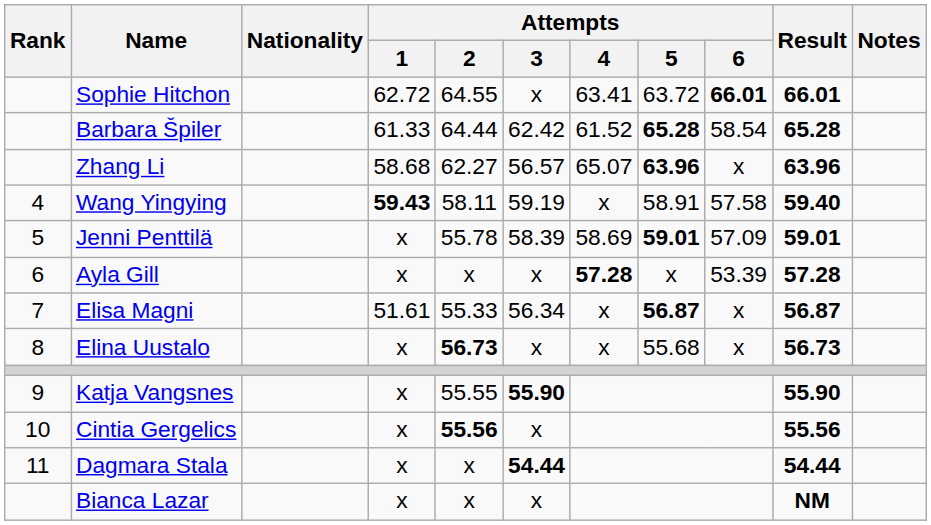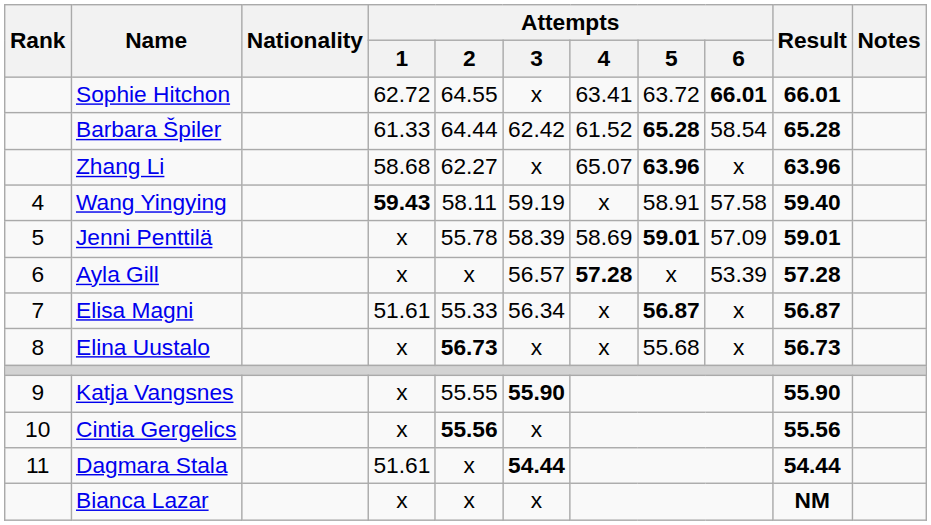 <table class="wikitable sortable" style="text-align:center">
 <tr>
 <th rowspan=2>Rank</th>
 <th rowspan=2>Name</th>
 <th rowspan=2>Nationality</th>
 <th colspan=6>Attempts</th>
 <th rowspan=2>Result</th>
 <th rowspan=2>Notes</th>
 </tr>
 <tr>
 <th>1</th>
 <th>2</th>
 <th>3</th>
 <th>4</th>
 <th>5</th>
 <th>6</th>
 </tr>
 <tr>
 <td></td>
 <td align=left><a href='#'>Sophie Hitchon</a></td>
 <td align=left></td>
 <td>62.72</td>
 <td>64.55</td>
 <td>x</td>
 <td>63.41</td>
 <td>63.72</td>
 <td><strong>66.01</strong></td>
 <td><strong>66.01</strong></td>
 <td></td>
 </tr>
 <tr>
 <td></td>
 <td align=left><a href='#'>Barbara Špiler</a></td>
 <td align=left></td>
 <td>61.33</td>
 <td>64.44</td>
 <td>62.42</td>
 <td>61.52</td>
 <td><strong>65.28</strong></td>
 <td>58.54</td>
 <td><strong>65.28</strong></td>
 <td></td>
 </tr>
 <tr>
 <td></td>
 <td align=left><a href='#'>Zhang Li</a></td>
 <td align=left></td>
 <td>58.68</td>
 <td>62.27</td>
-<td>56.57</td>
+<td>x</td>
 <td>65.07</td>
 <td><strong>63.96</strong></td>
 <td>x</td>
 <td><strong>63.96</strong></td>
 <td></td>
 </tr>
 <tr>
 <td>4</td>
 <td align=left><a href='#'>Wang Yingying</a></td>
 <td align=left></td>
 <td><strong>59.43</strong></td>
 <td>58.11</td>
 <td>59.19</td>
 <td>x</td>
 <td>58.91</td>
 <td>57.58</td>
 <td><strong>59.40</strong></td>
 <td></td>
 </tr>
 <tr>
 <td>5</td>
 <td align=left><a href='#'>Jenni Penttilä</a></td>
 <td align=left></td>
 <td>x</td>
 <td>55.78</td>
 <td>58.39</td>
 <td>58.69</td>
 <td><strong>59.01</strong></td>
 <td>57.09</td>
 <td><strong>59.01</strong></td>
 <td></td>
 </tr>
 <tr>
 <td>6</td>
 <td align=left><a href='#'>Ayla Gill</a></td>
 <td align=left></td>
 <td>x</td>
 <td>x</td>
-<td>x</td>
+<td>56.57</td>
 <td><strong>57.28</strong></td>
 <td>x</td>
 <td>53.39</td>
 <td><strong>57.28</strong></td>
 <td></td>
 </tr>
 <tr>
 <td>7</td>
 <td align=left><a href='#'>Elisa Magni</a></td>
 <td align=left></td>
 <td>51.61</td>
 <td>55.33</td>
 <td>56.34</td>
 <td>x</td>
 <td><strong>56.87</strong></td>
 <td>x</td>
 <td><strong>56.87</strong></td>
 <td></td>
 </tr>
 <tr>
 <td>8</td>
 <td align=left><a href='#'>Elina Uustalo</a></td>
 <td align=left></td>
 <td>x</td>
 <td><strong>56.73</strong></td>
 <td>x</td>
 <td>x</td>
 <td>55.68</td>
 <td>x</td>
 <td><strong>56.73</strong></td>
 <td></td>
 </tr>
 <tr>
 <td colspan=11 bgcolor=lightgray></td>
 </tr>
 <tr>
 <td>9</td>
 <td align=left><a href='#'>Katja Vangsnes</a></td>
 <td align=left></td>
 <td>x</td>
 <td>55.55</td>
 <td><strong>55.90</strong></td>
 <td colspan=3></td>
 <td><strong>55.90</strong></td>
 <td></td>
 </tr>
 <tr>
 <td>10</td>
 <td align=left><a href='#'>Cintia Gergelics</a></td>
 <td align=left></td>
 <td>x</td>
 <td><strong>55.56</strong></td>
 <td>x</td>
 <td colspan=3></td>
 <td><strong>55.56</strong></td>
 <td></td>
 </tr>
 <tr>
 <td>11</td>
 <td align=left><a href='#'>Dagmara Stala</a></td>
 <td align=left></td>
-<td>x</td>
+<td>51.61</td>
 <td>x</td>
 <td><strong>54.44</strong></td>
 <td colspan=3></td>
 <td><strong>54.44</strong></td>
 <td></td>
 </tr>
 <tr>
 <td></td>
 <td align=left><a href='#'>Bianca Lazar</a></td>
 <td align=left></td>
 <td>x</td>
 <td>x</td>
 <td>x</td>
 <td colspan=3></td>
 <td><strong>NM</strong></td>
 <td></td>
 </tr>
 </table>
